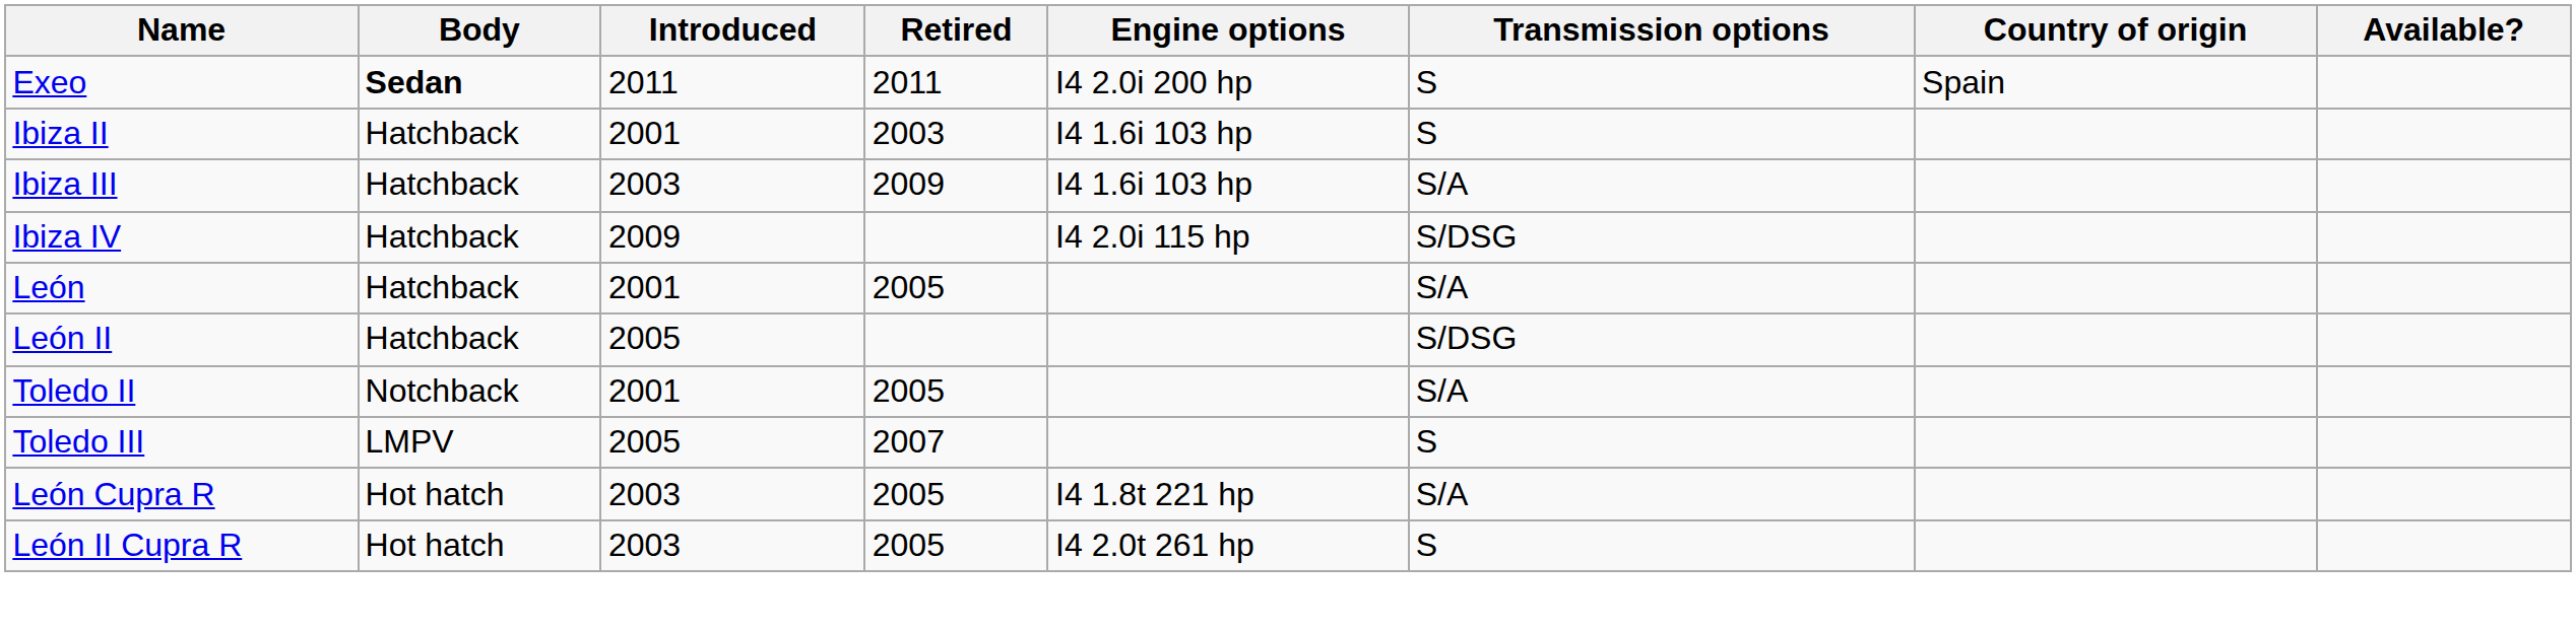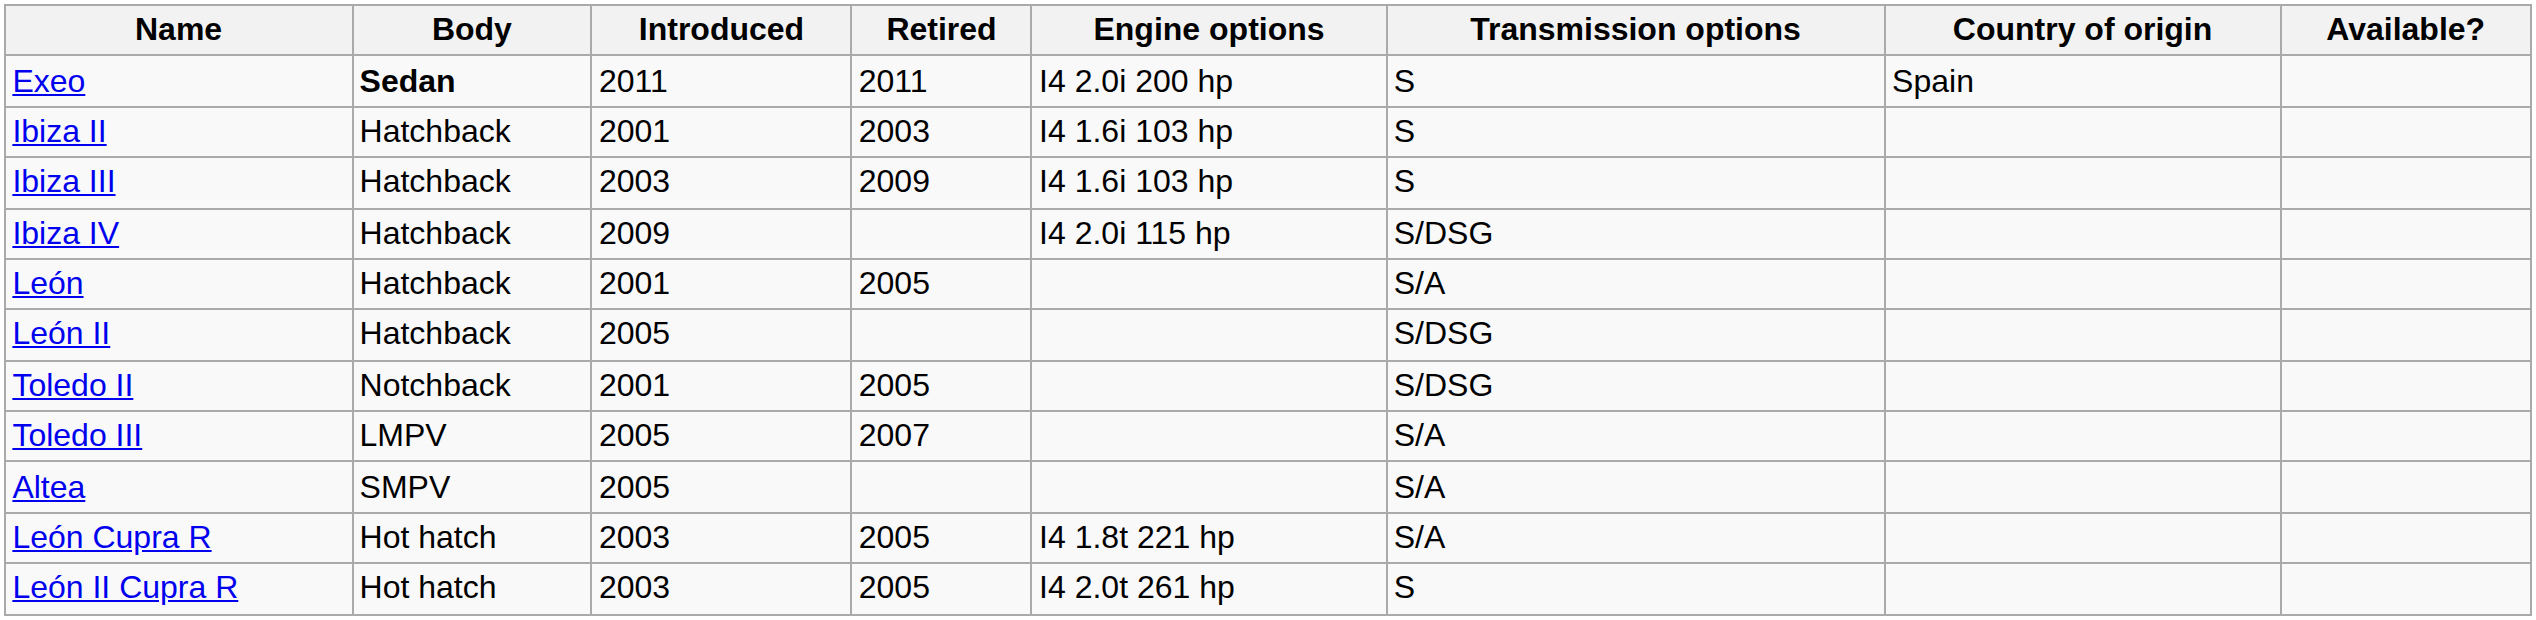 <table class="wikitable sortable" style="width:100%;">
 <tr>
 <th>Name</th>
 <th>Body</th>
 <th>Introduced</th>
 <th>Retired</th>
 <th>Engine options</th>
 <th>Transmission options</th>
 <th>Country of origin</th>
 <th>Available?</th>
 </tr>
 <tr>
 <td><a href='#'>Exeo</a></td>
 <td><strong>Sedan</strong></td>
 <td>2011</td>
 <td>2011</td>
 <td>I4 2.0i 200 hp</td>
 <td>S</td>
 <td>Spain</td>
 <td></td>
 </tr>
 <tr>
 <td><a href='#'>Ibiza II</a></td>
 <td>Hatchback</td>
 <td>2001</td>
 <td>2003</td>
 <td>I4 1.6i 103 hp</td>
 <td>S</td>
 <td></td>
 <td></td>
 </tr>
 <tr>
 <td><a href='#'>Ibiza III</a></td>
 <td>Hatchback</td>
 <td>2003</td>
 <td>2009</td>
 <td>I4 1.6i 103 hp</td>
-<td>S/A</td>
+<td>S</td>
 <td></td>
 <td></td>
 </tr>
 <tr>
 <td><a href='#'>Ibiza IV</a></td>
 <td>Hatchback</td>
 <td>2009</td>
 <td></td>
 <td>I4 2.0i 115 hp</td>
 <td>S/DSG</td>
 <td></td>
 <td></td>
 </tr>
 <tr>
 <td><a href='#'>León</a></td>
 <td>Hatchback</td>
 <td>2001</td>
 <td>2005</td>
 <td></td>
 <td>S/A</td>
 <td></td>
 <td></td>
 </tr>
 <tr>
 <td><a href='#'>León II</a></td>
 <td>Hatchback</td>
 <td>2005</td>
 <td></td>
 <td></td>
 <td>S/DSG</td>
 <td></td>
 <td></td>
 </tr>
 <tr>
 <td><a href='#'>Toledo II</a></td>
 <td>Notchback</td>
 <td>2001</td>
 <td>2005</td>
 <td></td>
-<td>S/A</td>
+<td>S/DSG</td>
 <td></td>
 <td></td>
 </tr>
 <tr>
 <td><a href='#'>Toledo III</a></td>
 <td>LMPV</td>
 <td>2005</td>
 <td>2007</td>
 <td></td>
-<td>S</td>
+<td>S/A</td>
+<td></td>
+<td></td>
+</tr>
+<tr>
+<td><a href='#'>Altea</a></td>
+<td>SMPV</td>
+<td>2005</td>
+<td></td>
+<td></td>
+<td>S/A</td>
 <td></td>
 <td></td>
 </tr>
 <tr>
 <td><a href='#'>León Cupra R</a></td>
 <td>Hot hatch</td>
 <td>2003</td>
 <td>2005</td>
 <td>I4 1.8t 221 hp</td>
 <td>S/A</td>
 <td></td>
 <td></td>
 </tr>
 <tr>
 <td><a href='#'>León II Cupra R</a></td>
 <td>Hot hatch</td>
 <td>2003</td>
 <td>2005</td>
 <td>I4 2.0t 261 hp</td>
 <td>S</td>
 <td></td>
 <td></td>
 </tr>
 </table>
